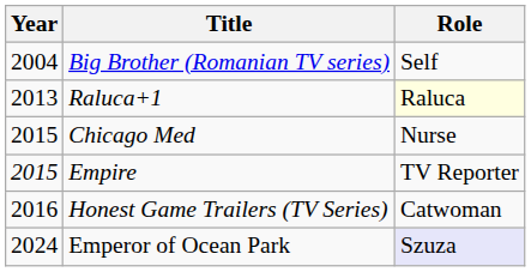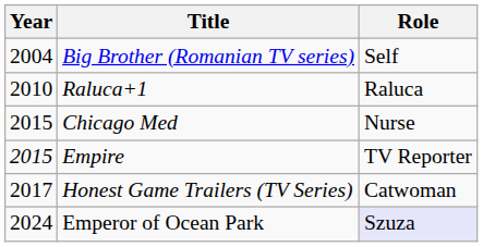 <table class="wikitable sortable">
 <tr>
 <th>Year</th>
 <th>Title</th>
 <th>Role</th>
 </tr>
 <tr>
 <td>2004</td>
 <td><em><a href='#'>Big Brother (Romanian TV series)</a></em></td>
 <td>Self</td>
 </tr>
 <tr>
-<td>2013</td>
+<td>2010</td>
 <td><em>Raluca+1</em></td>
-<td style="background: lightyellow;">Raluca</td>
+<td>Raluca</td>
 </tr>
 <tr>
 <td>2015</td>
 <td><em>Chicago Med</em></td>
 <td>Nurse</td>
 </tr>
 <tr>
 <td><em>2015</em></td>
 <td><em>Empire</em></td>
 <td>TV Reporter</td>
 </tr>
 <tr>
-<td>2016</td>
+<td>2017</td>
 <td><em>Honest Game Trailers (TV Series)</em></td>
 <td>Catwoman</td>
 </tr>
 <tr>
 <td>2024</td>
 <td>Emperor of Ocean Park</td>
 <td style="background: lavender;">Szuza</td>
 </tr>
 </table>
